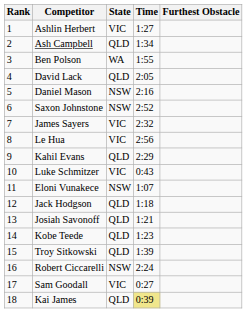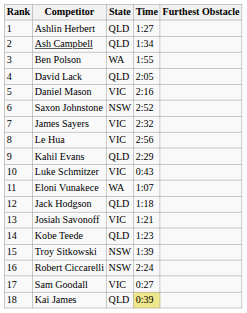 <table class="wikitable sortable mw-collapsible">
 <tr>
 <th>Rank</th>
 <th>Competitor</th>
 <th>State</th>
 <th>Time</th>
 <th>Furthest Obstacle</th>
 </tr>
 <tr>
 <td>1</td>
 <td>Ashlin Herbert</td>
-<td>VIC</td>
+<td>QLD</td>
 <td>1:27</td>
 <td></td>
 </tr>
 <tr>
 <td>2</td>
 <td><u>Ash Campbell</u></td>
 <td>QLD</td>
 <td>1:34</td>
 <td></td>
 </tr>
 <tr>
 <td>3</td>
 <td>Ben Polson</td>
 <td>WA</td>
 <td>1:55</td>
 <td></td>
 </tr>
 <tr>
 <td>4</td>
 <td>David Lack</td>
 <td>QLD</td>
 <td>2:05</td>
 <td></td>
 </tr>
 <tr>
 <td>5</td>
 <td>Daniel Mason</td>
-<td>NSW</td>
+<td>VIC</td>
 <td>2:16</td>
 <td></td>
 </tr>
 <tr>
 <td>6</td>
 <td>Saxon Johnstone</td>
 <td>NSW</td>
 <td>2:52</td>
 <td></td>
 </tr>
 <tr>
 <td>7</td>
 <td>James Sayers</td>
 <td>VIC</td>
 <td>2:32</td>
 <td></td>
 </tr>
 <tr>
 <td>8</td>
 <td>Le Hua</td>
 <td>VIC</td>
 <td>2:56</td>
 <td></td>
 </tr>
 <tr>
 <td>9</td>
 <td>Kahil Evans</td>
 <td>QLD</td>
 <td>2:29</td>
 <td></td>
 </tr>
 <tr>
 <td>10</td>
 <td>Luke Schmitzer</td>
 <td>VIC</td>
 <td>0:43</td>
 <td></td>
 </tr>
 <tr>
 <td>11</td>
 <td>Eloni Vunakece</td>
-<td>NSW</td>
+<td>WA</td>
 <td>1:07</td>
 <td></td>
 </tr>
 <tr>
 <td>12</td>
 <td>Jack Hodgson</td>
 <td>QLD</td>
 <td>1:18</td>
 <td></td>
 </tr>
 <tr>
 <td>13</td>
 <td>Josiah Savonoff</td>
-<td>QLD</td>
+<td>VIC</td>
 <td>1:21</td>
 <td></td>
 </tr>
 <tr>
 <td>14</td>
 <td>Kobe Teede</td>
 <td>QLD</td>
 <td>1:23</td>
 <td></td>
 </tr>
 <tr>
 <td>15</td>
 <td>Troy Sitkowski</td>
-<td>QLD</td>
+<td>NSW</td>
 <td>1:39</td>
 <td></td>
 </tr>
 <tr>
 <td>16</td>
 <td>Robert Ciccarelli</td>
 <td>NSW</td>
 <td>2:24</td>
 <td></td>
 </tr>
 <tr>
 <td>17</td>
 <td>Sam Goodall</td>
 <td>VIC</td>
 <td>0:27</td>
 <td></td>
 </tr>
 <tr>
 <td>18</td>
 <td>Kai James</td>
 <td>QLD</td>
 <td style="background: khaki;">0:39</td>
 <td></td>
 </tr>
 </table>
